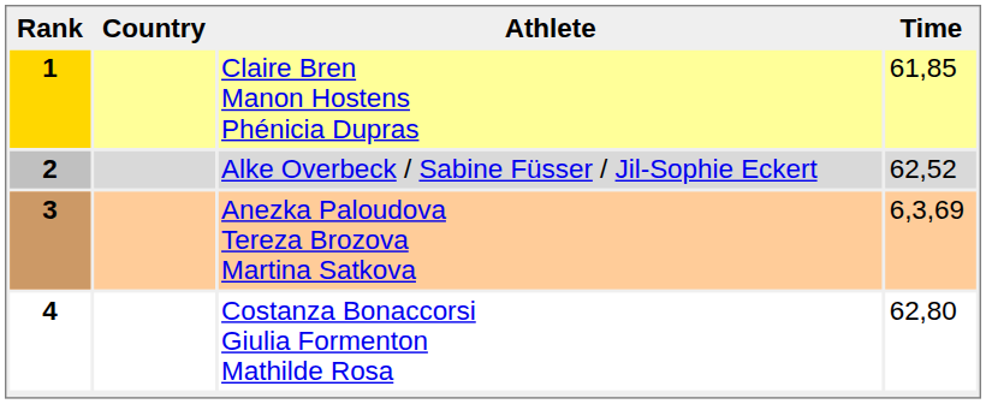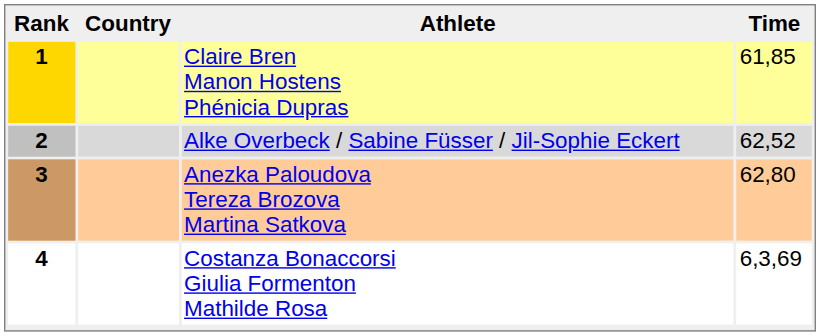 <table style="border-style:solid; border-width:1px; border-color:#808080; background-color:#EFEFEF;" cellpadding="2" cellspacing="2" width="580">
 <tr>
 <th>Rank</th>
 <th>Country</th>
 <th>Athlete</th>
 <th>Time</th>
 </tr>
 <tr align="center" bgcolor="#FFFF99" valign="top">
 <th style="background:#ffd700;">1</th>
 <td align="left"></td>
 <td align="left"><a href='#'>Claire Bren</a><br><a href='#'>Manon Hostens</a><br><a href='#'>Phénicia Dupras</a></td>
 <td align="left">61,85</td>
 </tr>
 <tr align="center" bgcolor="#D9D9D9" valign="top">
 <th style="background:#c0c0c0;">2</th>
 <td align="left"></td>
 <td align="left"><a href='#'>Alke Overbeck</a> / <a href='#'>Sabine Füsser</a> / <a href='#'>Jil-Sophie Eckert</a></td>
 <td align="left">62,52</td>
 </tr>
 <tr align="center" bgcolor="#FFCC99" valign="top">
 <th style="background:#cc9966;">3</th>
 <td align="left"></td>
 <td align="left"><a href='#'>Anezka Paloudova</a><br><a href='#'>Tereza Brozova</a><br><a href='#'>Martina Satkova</a></td>
-<td align="left">6,3,69</td>
+<td align="left">62,80</td>
 </tr>
 <tr align="center" bgcolor="#FFFFFF" valign="top">
 <th>4</th>
 <td align="left"></td>
 <td align="left"><a href='#'>Costanza Bonaccorsi</a><br><a href='#'>Giulia Formenton</a><br><a href='#'>Mathilde Rosa</a></td>
-<td align="left">62,80</td>
+<td align="left">6,3,69</td>
 </tr>
 <tr align="center" bgcolor="#FFFFFF" valign="top">
 </tr>
 </table>
